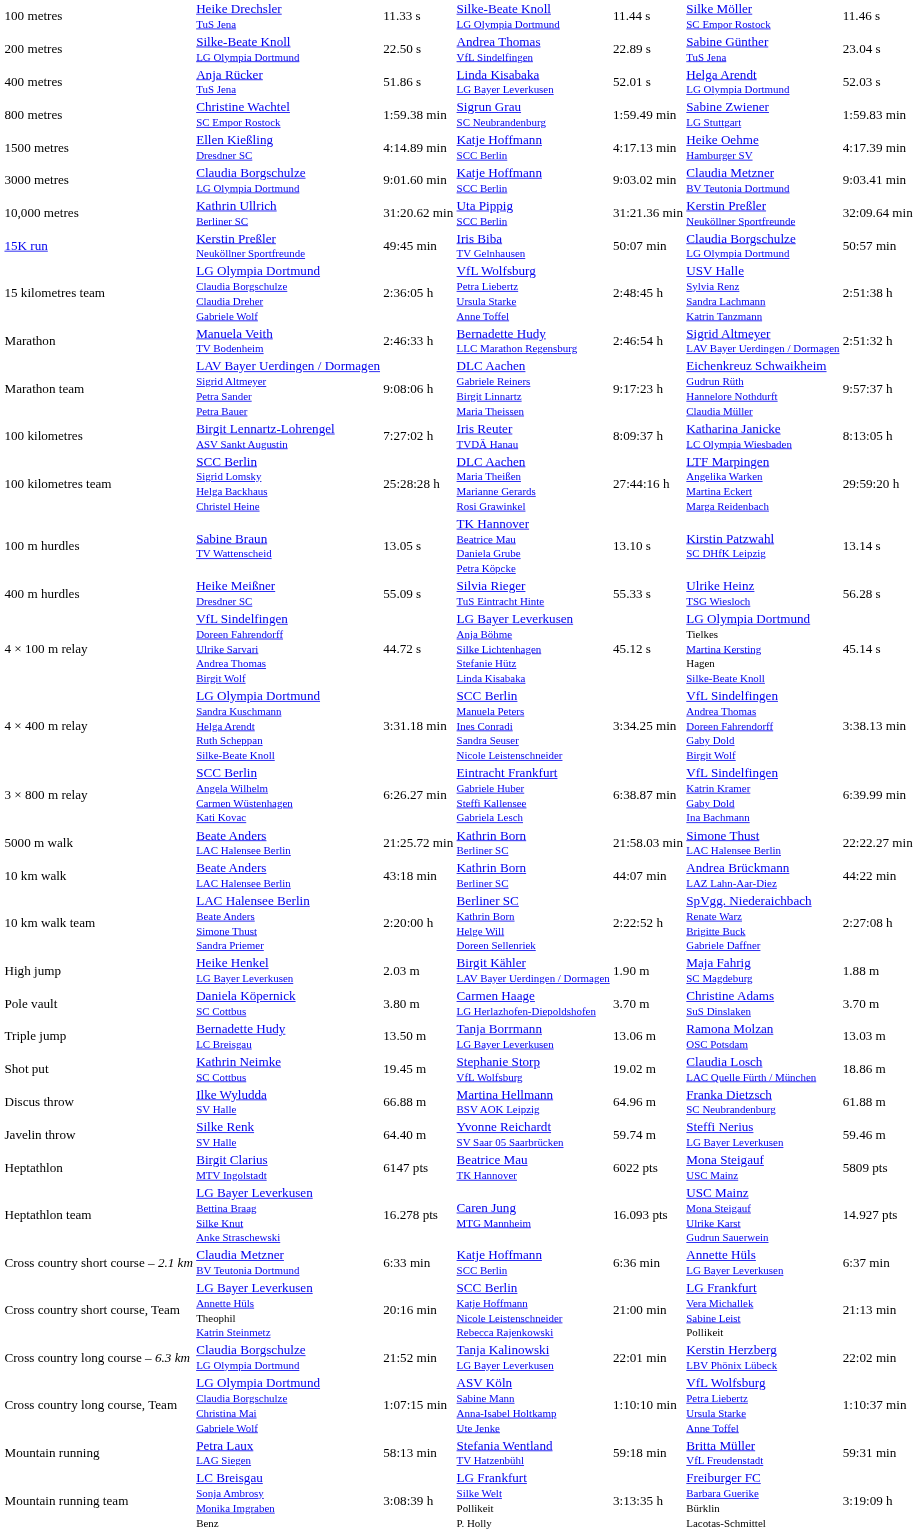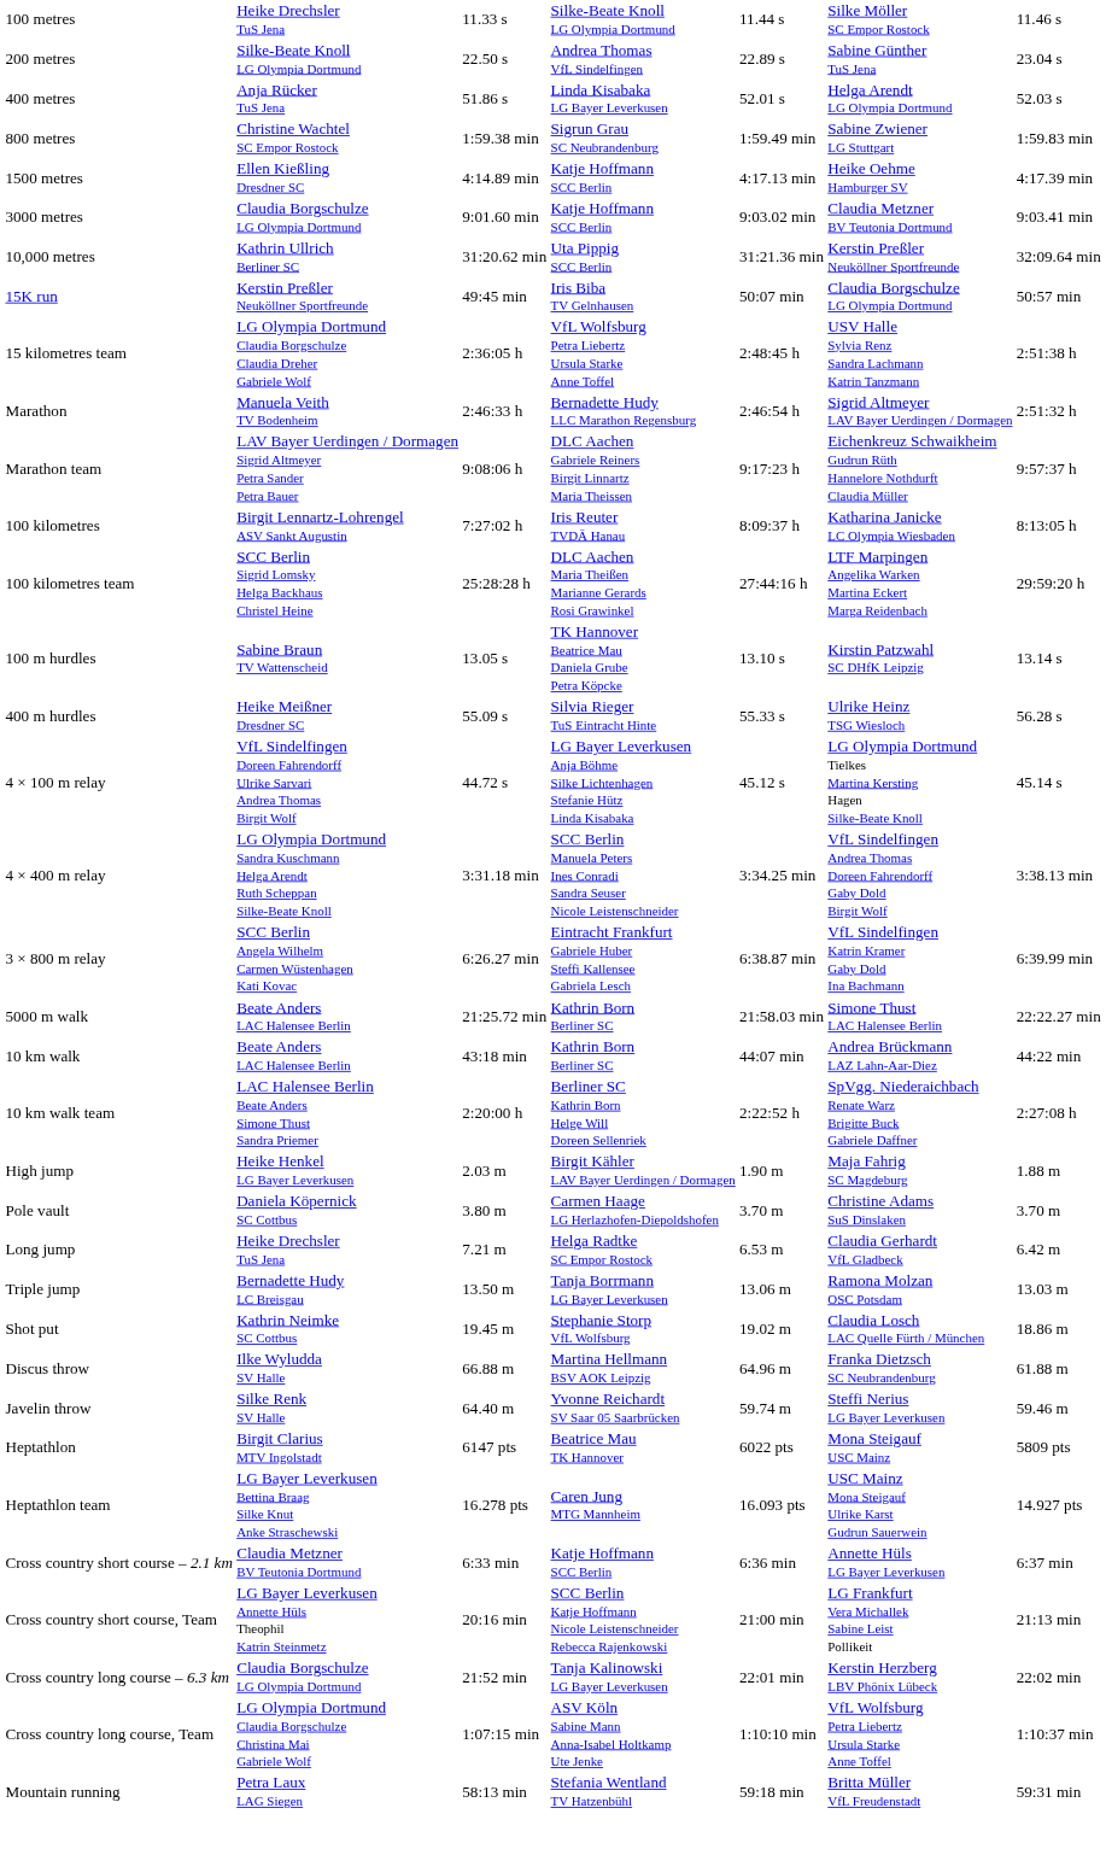 <table>
 <tr>
 <td>100 metres</td>
 <td><a href='#'>Heike Drechsler</a><br><small><a href='#'>TuS Jena</a></small></td>
 <td>11.33 s</td>
 <td><a href='#'>Silke-Beate Knoll</a><br><small><a href='#'>LG Olympia Dortmund</a></small></td>
 <td>11.44 s</td>
 <td><a href='#'>Silke Möller</a><br><small><a href='#'>SC Empor Rostock</a></small></td>
 <td>11.46 s</td>
 </tr>
 <tr>
 <td>200 metres</td>
 <td><a href='#'>Silke-Beate Knoll</a><br><small><a href='#'>LG Olympia Dortmund</a></small></td>
 <td>22.50 s</td>
 <td><a href='#'>Andrea Thomas</a><br><small><a href='#'>VfL Sindelfingen</a></small></td>
 <td>22.89 s</td>
 <td><a href='#'>Sabine Günther</a><br><small><a href='#'>TuS Jena</a></small></td>
 <td>23.04 s</td>
 </tr>
 <tr>
 <td>400 metres</td>
 <td><a href='#'>Anja Rücker</a><br><small><a href='#'>TuS Jena</a></small></td>
 <td>51.86 s</td>
 <td><a href='#'>Linda Kisabaka</a><br><small><a href='#'>LG Bayer Leverkusen</a></small></td>
 <td>52.01 s</td>
 <td><a href='#'>Helga Arendt</a><br><small><a href='#'>LG Olympia Dortmund</a></small></td>
 <td>52.03 s</td>
 </tr>
 <tr>
 <td>800 metres</td>
 <td><a href='#'>Christine Wachtel</a><br><small><a href='#'>SC Empor Rostock</a></small></td>
 <td>1:59.38 min</td>
 <td><a href='#'>Sigrun Grau</a><br><small><a href='#'>SC Neubrandenburg</a></small></td>
 <td>1:59.49 min</td>
 <td><a href='#'>Sabine Zwiener</a><br><small><a href='#'>LG Stuttgart</a></small></td>
 <td>1:59.83 min</td>
 </tr>
 <tr>
 <td>1500 metres</td>
 <td><a href='#'>Ellen Kießling</a><br><small><a href='#'>Dresdner SC</a></small></td>
 <td>4:14.89 min</td>
 <td><a href='#'>Katje Hoffmann</a><br><small><a href='#'>SCC Berlin</a></small></td>
 <td>4:17.13 min</td>
 <td><a href='#'>Heike Oehme</a><br><small><a href='#'>Hamburger SV</a></small></td>
 <td>4:17.39 min</td>
 </tr>
 <tr>
 <td>3000 metres</td>
 <td><a href='#'>Claudia Borgschulze</a><br><small><a href='#'>LG Olympia Dortmund</a></small></td>
 <td>9:01.60 min</td>
 <td><a href='#'>Katje Hoffmann</a><br><small><a href='#'>SCC Berlin</a></small></td>
 <td>9:03.02 min</td>
 <td><a href='#'>Claudia Metzner</a><br><small><a href='#'>BV Teutonia Dortmund</a></small></td>
 <td>9:03.41 min</td>
 </tr>
 <tr>
 <td>10,000 metres</td>
 <td><a href='#'>Kathrin Ullrich</a><br><small><a href='#'>Berliner SC</a></small></td>
 <td>31:20.62 min</td>
 <td><a href='#'>Uta Pippig</a><br><small><a href='#'>SCC Berlin</a></small></td>
 <td>31:21.36 min</td>
 <td><a href='#'>Kerstin Preßler</a><br><small><a href='#'>Neuköllner Sportfreunde</a></small></td>
 <td>32:09.64 min</td>
 </tr>
 <tr>
 <td><a href='#'>15K run</a></td>
 <td><a href='#'>Kerstin Preßler</a><br><small><a href='#'>Neuköllner Sportfreunde</a></small></td>
 <td>49:45 min</td>
 <td><a href='#'>Iris Biba</a><br><small><a href='#'>TV Gelnhausen</a></small></td>
 <td>50:07 min</td>
 <td><a href='#'>Claudia Borgschulze</a><br><small><a href='#'>LG Olympia Dortmund</a></small></td>
 <td>50:57 min</td>
 </tr>
 <tr>
 <td>15 kilometres team</td>
 <td><a href='#'>LG Olympia Dortmund</a><br><small><a href='#'>Claudia Borgschulze</a><br><a href='#'>Claudia Dreher</a><br><a href='#'>Gabriele Wolf</a></small></td>
 <td>2:36:05 h</td>
 <td><a href='#'>VfL Wolfsburg</a><br><small><a href='#'>Petra Liebertz</a><br><a href='#'>Ursula Starke</a><br><a href='#'>Anne Toffel</a></small></td>
 <td>2:48:45 h</td>
 <td><a href='#'>USV Halle</a><br><small><a href='#'>Sylvia Renz</a><br><a href='#'>Sandra Lachmann</a><br><a href='#'>Katrin Tanzmann</a></small></td>
 <td>2:51:38 h</td>
 </tr>
 <tr>
 <td>Marathon</td>
 <td><a href='#'>Manuela Veith</a><br><small><a href='#'>TV Bodenheim</a></small></td>
 <td>2:46:33 h</td>
 <td><a href='#'>Bernadette Hudy</a><br><small><a href='#'>LLC Marathon Regensburg</a></small></td>
 <td>2:46:54 h</td>
 <td><a href='#'>Sigrid Altmeyer</a><br><small><a href='#'>LAV Bayer Uerdingen / Dormagen</a></small></td>
 <td>2:51:32 h</td>
 </tr>
 <tr>
 <td>Marathon team</td>
 <td><a href='#'>LAV Bayer Uerdingen / Dormagen</a><br><small><a href='#'>Sigrid Altmeyer</a><br><a href='#'>Petra Sander</a><br><a href='#'>Petra Bauer</a></small></td>
 <td>9:08:06 h</td>
 <td><a href='#'>DLC Aachen</a><br><small><a href='#'>Gabriele Reiners</a><br><a href='#'>Birgit Linnartz</a><br><a href='#'>Maria Theissen</a></small></td>
 <td>9:17:23 h</td>
 <td><a href='#'>Eichenkreuz Schwaikheim</a><br><small><a href='#'>Gudrun Rüth</a><br><a href='#'>Hannelore Nothdurft</a><br><a href='#'>Claudia Müller</a></small></td>
 <td>9:57:37 h</td>
 </tr>
 <tr>
 <td>100 kilometres</td>
 <td><a href='#'>Birgit Lennartz-Lohrengel</a><br><small><a href='#'>ASV Sankt Augustin</a></small></td>
 <td>7:27:02 h</td>
 <td><a href='#'>Iris Reuter</a><br><small><a href='#'>TVDÄ Hanau</a></small></td>
 <td>8:09:37 h</td>
 <td><a href='#'>Katharina Janicke</a><br><small><a href='#'>LC Olympia Wiesbaden</a></small></td>
 <td>8:13:05 h</td>
 </tr>
 <tr>
 <td>100 kilometres team</td>
 <td><a href='#'>SCC Berlin</a><br><small><a href='#'>Sigrid Lomsky</a><br><a href='#'>Helga Backhaus</a><br><a href='#'>Christel Heine</a></small></td>
 <td>25:28:28 h</td>
 <td><a href='#'>DLC Aachen</a><br><small><a href='#'>Maria Theißen</a><br><a href='#'>Marianne Gerards</a><br><a href='#'>Rosi Grawinkel</a></small></td>
 <td>27:44:16 h</td>
 <td><a href='#'>LTF Marpingen</a><br><small><a href='#'>Angelika Warken</a><br><a href='#'>Martina Eckert</a><br><a href='#'>Marga Reidenbach</a></small></td>
 <td>29:59:20 h</td>
 </tr>
 <tr>
 <td>100 m hurdles</td>
 <td><a href='#'>Sabine Braun</a><br><small><a href='#'>TV Wattenscheid</a></small></td>
 <td>13.05 s</td>
 <td><a href='#'>TK Hannover</a><br><small><a href='#'>Beatrice Mau</a><br><a href='#'>Daniela Grube</a><br><a href='#'>Petra Köpcke</a></small></td>
 <td>13.10 s</td>
 <td><a href='#'>Kirstin Patzwahl</a><br><small><a href='#'>SC DHfK Leipzig</a></small></td>
 <td>13.14 s</td>
 </tr>
 <tr>
 <td>400 m hurdles</td>
 <td><a href='#'>Heike Meißner</a><br><small><a href='#'>Dresdner SC</a></small></td>
 <td>55.09 s</td>
 <td><a href='#'>Silvia Rieger</a><br><small><a href='#'>TuS Eintracht Hinte</a></small></td>
 <td>55.33 s</td>
 <td><a href='#'>Ulrike Heinz</a><br><small><a href='#'>TSG Wiesloch</a></small></td>
 <td>56.28 s</td>
 </tr>
 <tr>
 <td>4 × 100 m relay</td>
 <td><a href='#'>VfL Sindelfingen</a><br><small><a href='#'>Doreen Fahrendorff</a><br><a href='#'>Ulrike Sarvari</a><br><a href='#'>Andrea Thomas</a><br><a href='#'>Birgit Wolf</a></small></td>
 <td>44.72 s</td>
 <td><a href='#'>LG Bayer Leverkusen</a><br><small><a href='#'>Anja Böhme</a><br><a href='#'>Silke Lichtenhagen</a><br><a href='#'>Stefanie Hütz</a><br><a href='#'>Linda Kisabaka</a></small></td>
 <td>45.12 s</td>
 <td><a href='#'>LG Olympia Dortmund</a><br><small>Tielkes<br><a href='#'>Martina Kersting</a><br>Hagen<br><a href='#'>Silke-Beate Knoll</a></small></td>
 <td>45.14 s</td>
 </tr>
 <tr>
 <td>4 × 400 m relay</td>
 <td><a href='#'>LG Olympia Dortmund</a><br><small><a href='#'>Sandra Kuschmann</a><br><a href='#'>Helga Arendt</a><br><a href='#'>Ruth Scheppan</a><br><a href='#'>Silke-Beate Knoll</a></small></td>
 <td>3:31.18 min</td>
 <td><a href='#'>SCC Berlin</a><br><small><a href='#'>Manuela Peters</a><br><a href='#'>Ines Conradi</a><br><a href='#'>Sandra Seuser</a><br><a href='#'>Nicole Leistenschneider</a></small></td>
 <td>3:34.25 min</td>
 <td><a href='#'>VfL Sindelfingen</a><br><small><a href='#'>Andrea Thomas</a><br><a href='#'>Doreen Fahrendorff</a><br><a href='#'>Gaby Dold</a><br><a href='#'>Birgit Wolf</a></small></td>
 <td>3:38.13 min</td>
 </tr>
 <tr>
 <td>3 × 800 m relay</td>
 <td><a href='#'>SCC Berlin</a><br><small><a href='#'>Angela Wilhelm</a><br><a href='#'>Carmen Wüstenhagen</a><br><a href='#'>Kati Kovac</a></small></td>
 <td>6:26.27 min</td>
 <td><a href='#'>Eintracht Frankfurt</a><br><small><a href='#'>Gabriele Huber</a><br><a href='#'>Steffi Kallensee</a><br><a href='#'>Gabriela Lesch</a></small></td>
 <td>6:38.87 min</td>
 <td><a href='#'>VfL Sindelfingen</a><br><small><a href='#'>Katrin Kramer</a><br><a href='#'>Gaby Dold</a><br><a href='#'>Ina Bachmann</a></small></td>
 <td>6:39.99 min</td>
 </tr>
 <tr>
 <td>5000 m walk</td>
 <td><a href='#'>Beate Anders</a><br><small><a href='#'>LAC Halensee Berlin</a></small></td>
 <td>21:25.72 min</td>
 <td><a href='#'>Kathrin Born</a><br><small><a href='#'>Berliner SC</a></small></td>
 <td>21:58.03 min</td>
 <td><a href='#'>Simone Thust</a><br><small><a href='#'>LAC Halensee Berlin</a></small></td>
 <td>22:22.27 min</td>
 </tr>
 <tr>
 <td>10 km walk</td>
 <td><a href='#'>Beate Anders</a><br><small><a href='#'>LAC Halensee Berlin</a></small></td>
 <td>43:18 min</td>
 <td><a href='#'>Kathrin Born</a><br><small><a href='#'>Berliner SC</a></small></td>
 <td>44:07 min</td>
 <td><a href='#'>Andrea Brückmann</a><br><small><a href='#'>LAZ Lahn-Aar-Diez</a></small></td>
 <td>44:22 min</td>
 </tr>
 <tr>
 <td>10 km walk team</td>
 <td><a href='#'>LAC Halensee Berlin</a><br><small><a href='#'>Beate Anders</a><br><a href='#'>Simone Thust</a><br><a href='#'>Sandra Priemer</a></small></td>
 <td>2:20:00 h</td>
 <td><a href='#'>Berliner SC</a><br><small><a href='#'>Kathrin Born</a><br><a href='#'>Helge Will</a><br><a href='#'>Doreen Sellenriek</a></small></td>
 <td>2:22:52 h</td>
 <td><a href='#'>SpVgg. Niederaichbach</a><br><small><a href='#'>Renate Warz</a><br><a href='#'>Brigitte Buck</a><br><a href='#'>Gabriele Daffner</a></small></td>
 <td>2:27:08 h</td>
 </tr>
 <tr>
 <td>High jump</td>
 <td><a href='#'>Heike Henkel</a><br><small><a href='#'>LG Bayer Leverkusen</a></small></td>
 <td>2.03 m</td>
 <td><a href='#'>Birgit Kähler</a><br><small><a href='#'>LAV Bayer Uerdingen / Dormagen</a></small></td>
 <td>1.90 m</td>
 <td><a href='#'>Maja Fahrig</a><br><small><a href='#'>SC Magdeburg</a></small></td>
 <td>1.88 m</td>
 </tr>
 <tr>
 <td>Pole vault</td>
 <td><a href='#'>Daniela Köpernick</a><br><small><a href='#'>SC Cottbus</a></small></td>
 <td>3.80 m</td>
 <td><a href='#'>Carmen Haage</a><br><small><a href='#'>LG Herlazhofen-Diepoldshofen</a></small></td>
 <td>3.70 m</td>
 <td><a href='#'>Christine Adams</a><br><small><a href='#'>SuS Dinslaken</a></small></td>
 <td>3.70 m</td>
 </tr>
 <tr>
+<td>Long jump</td>
+<td><a href='#'>Heike Drechsler</a><br><small><a href='#'>TuS Jena</a></small></td>
+<td>7.21 m</td>
+<td><a href='#'>Helga Radtke</a><br><small><a href='#'>SC Empor Rostock</a></small></td>
+<td>6.53 m</td>
+<td><a href='#'>Claudia Gerhardt</a><br><small><a href='#'>VfL Gladbeck</a></small></td>
+<td>6.42 m</td>
+</tr>
+<tr>
 <td>Triple jump</td>
 <td><a href='#'>Bernadette Hudy</a><br><small><a href='#'>LC Breisgau</a></small></td>
 <td>13.50 m</td>
 <td><a href='#'>Tanja Borrmann</a><br><small><a href='#'>LG Bayer Leverkusen</a></small></td>
 <td>13.06 m</td>
 <td><a href='#'>Ramona Molzan</a><br><small><a href='#'>OSC Potsdam</a></small></td>
 <td>13.03 m</td>
 </tr>
 <tr>
 <td>Shot put</td>
 <td><a href='#'>Kathrin Neimke</a><br><small><a href='#'>SC Cottbus</a></small></td>
 <td>19.45 m</td>
 <td><a href='#'>Stephanie Storp</a><br><small><a href='#'>VfL Wolfsburg</a></small></td>
 <td>19.02 m</td>
 <td><a href='#'>Claudia Losch</a><br><small><a href='#'>LAC Quelle Fürth / München</a></small></td>
 <td>18.86 m</td>
 </tr>
 <tr>
 <td>Discus throw</td>
 <td><a href='#'>Ilke Wyludda</a><br><small><a href='#'>SV Halle</a></small></td>
 <td>66.88 m</td>
 <td><a href='#'>Martina Hellmann</a><br><small><a href='#'>BSV AOK Leipzig</a></small></td>
 <td>64.96 m</td>
 <td><a href='#'>Franka Dietzsch</a><br><small><a href='#'>SC Neubrandenburg</a></small></td>
 <td>61.88 m</td>
 </tr>
 <tr>
 <td>Javelin throw</td>
 <td><a href='#'>Silke Renk</a><br><small><a href='#'>SV Halle</a></small></td>
 <td>64.40 m</td>
 <td><a href='#'>Yvonne Reichardt</a><br><small><a href='#'>SV Saar 05 Saarbrücken</a></small></td>
 <td>59.74 m</td>
 <td><a href='#'>Steffi Nerius</a><br><small><a href='#'>LG Bayer Leverkusen</a></small></td>
 <td>59.46 m</td>
 </tr>
 <tr>
 <td>Heptathlon</td>
 <td><a href='#'>Birgit Clarius</a><br><small><a href='#'>MTV Ingolstadt</a></small></td>
 <td>6147 pts</td>
 <td><a href='#'>Beatrice Mau</a><br><small><a href='#'>TK Hannover</a></small></td>
 <td>6022 pts</td>
 <td><a href='#'>Mona Steigauf</a><br><small><a href='#'>USC Mainz</a></small></td>
 <td>5809 pts</td>
 </tr>
 <tr>
 <td>Heptathlon team</td>
 <td><a href='#'>LG Bayer Leverkusen</a><br><small><a href='#'>Bettina Braag</a><br><a href='#'>Silke Knut</a><br><a href='#'>Anke Straschewski</a></small></td>
 <td>16.278 pts</td>
 <td><a href='#'>Caren Jung</a><br><small><a href='#'>MTG Mannheim</a></small></td>
 <td>16.093 pts</td>
 <td><a href='#'>USC Mainz</a><br><small><a href='#'>Mona Steigauf</a><br><a href='#'>Ulrike Karst</a><br><a href='#'>Gudrun Sauerwein</a></small></td>
 <td>14.927 pts</td>
 </tr>
 <tr>
 <td>Cross country short course – <em>2.1 km</em></td>
 <td><a href='#'>Claudia Metzner</a><br><small><a href='#'>BV Teutonia Dortmund</a></small></td>
 <td>6:33 min</td>
 <td><a href='#'>Katje Hoffmann</a><br><small><a href='#'>SCC Berlin</a></small></td>
 <td>6:36 min</td>
 <td><a href='#'>Annette Hüls</a><br><small><a href='#'>LG Bayer Leverkusen</a></small></td>
 <td>6:37 min</td>
 </tr>
 <tr>
 <td>Cross country short course, Team</td>
 <td><a href='#'>LG Bayer Leverkusen</a><br><small><a href='#'>Annette Hüls</a><br>Theophil<br><a href='#'>Katrin Steinmetz</a></small></td>
 <td>20:16 min</td>
 <td><a href='#'>SCC Berlin</a><br><small><a href='#'>Katje Hoffmann</a><br><a href='#'>Nicole Leistenschneider</a><br><a href='#'>Rebecca Rajenkowski</a></small></td>
 <td>21:00 min</td>
 <td><a href='#'>LG Frankfurt</a><br><small><a href='#'>Vera Michallek</a><br><a href='#'>Sabine Leist</a><br>Pollikeit</small></td>
 <td>21:13 min</td>
 </tr>
 <tr>
 <td>Cross country long course – <em>6.3 km</em></td>
 <td><a href='#'>Claudia Borgschulze</a><br><small><a href='#'>LG Olympia Dortmund</a></small></td>
 <td>21:52 min</td>
 <td><a href='#'>Tanja Kalinowski</a><br><small><a href='#'>LG Bayer Leverkusen</a></small></td>
 <td>22:01 min</td>
 <td><a href='#'>Kerstin Herzberg</a><br><small><a href='#'>LBV Phönix Lübeck</a></small></td>
 <td>22:02 min</td>
 </tr>
 <tr>
 <td>Cross country long course, Team</td>
 <td><a href='#'>LG Olympia Dortmund</a><br><small><a href='#'>Claudia Borgschulze</a><br><a href='#'>Christina Mai</a><br><a href='#'>Gabriele Wolf</a></small></td>
 <td>1:07:15 min</td>
 <td><a href='#'>ASV Köln</a><br><small><a href='#'>Sabine Mann</a><br><a href='#'>Anna-Isabel Holtkamp</a><br><a href='#'>Ute Jenke</a></small></td>
 <td>1:10:10 min</td>
 <td><a href='#'>VfL Wolfsburg</a><br><small><a href='#'>Petra Liebertz</a><br><a href='#'>Ursula Starke</a><br><a href='#'>Anne Toffel</a></small></td>
 <td>1:10:37 min</td>
 </tr>
 <tr>
 <td>Mountain running</td>
 <td><a href='#'>Petra Laux</a><br><small><a href='#'>LAG Siegen</a></small></td>
 <td>58:13 min</td>
 <td><a href='#'>Stefania Wentland</a><br><small><a href='#'>TV Hatzenbühl</a></small></td>
 <td>59:18 min</td>
 <td><a href='#'>Britta Müller</a><br><small><a href='#'>VfL Freudenstadt</a></small></td>
 <td>59:31 min</td>
 </tr>
-<tr>
-<td>Mountain running team</td>
-<td><a href='#'>LC Breisgau</a><br><small><a href='#'>Sonja Ambrosy</a><br><a href='#'>Monika Imgraben</a><br>Benz</small></td>
-<td>3:08:39 h</td>
-<td><a href='#'>LG Frankfurt</a><br><small><a href='#'>Silke Welt</a><br>Pollikeit<br>P. Holly</small></td>
-<td>3:13:35 h</td>
-<td><a href='#'>Freiburger FC</a><br><small><a href='#'>Barbara Guerike</a><br>Bürklin<br>Lacotas-Schmittel</small></td>
-<td>3:19:09 h</td>
-</tr>
 </table>
